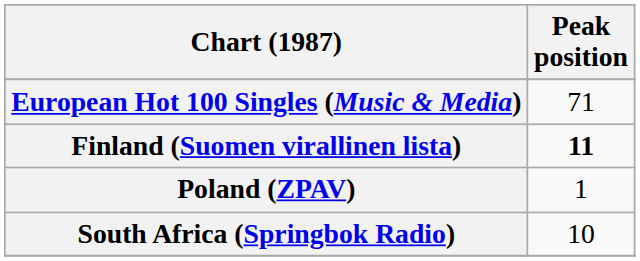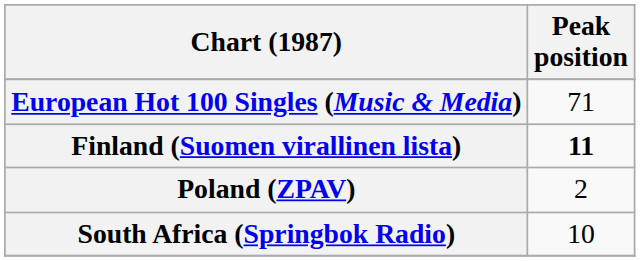 <table class="wikitable sortable plainrowheaders" style="text-align:center">
 <tr>
 <th scope="col">Chart (1987)</th>
 <th scope="col">Peak<br>position</th>
 </tr>
 <tr>
 </tr>
 <tr>
 <th scope="row"><a href='#'>European Hot 100 Singles</a> (<em><a href='#'>Music & Media</a></em>)</th>
 <td>71</td>
 </tr>
 <tr>
 <th scope="row">Finland (<a href='#'>Suomen virallinen lista</a>)</th>
 <td><strong>11</strong></td>
 </tr>
 <tr>
 <th scope="row">Poland (<a href='#'>ZPAV</a>)</th>
-<td>1</td>
+<td>2</td>
 </tr>
 <tr>
 <th scope="row">South Africa (<a href='#'>Springbok Radio</a>)</th>
 <td>10</td>
 </tr>
 <tr>
 </tr>
 <tr>
 </tr>
 <tr>
 </tr>
 </table>
